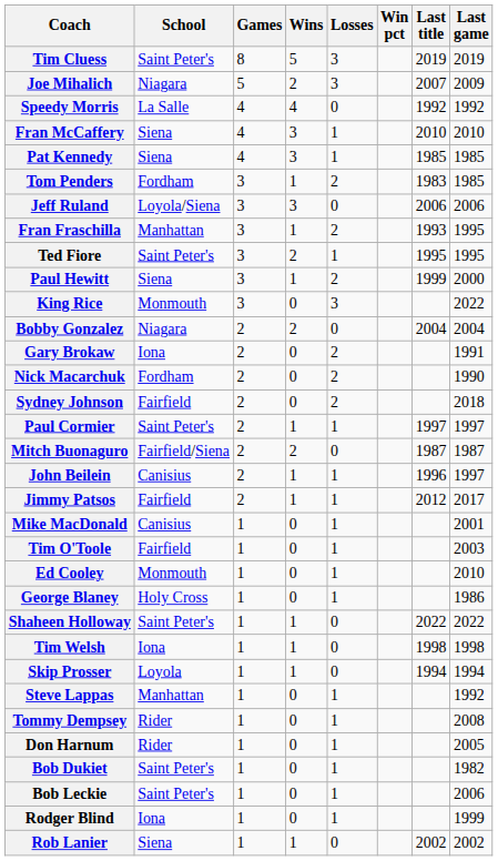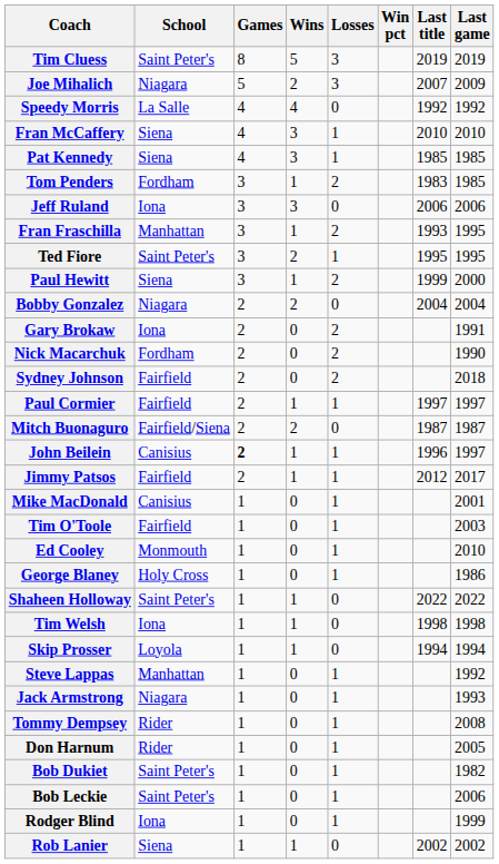 <table class="wikitable sortable sort-under">
 <tr>
 <th>Coach</th>
 <th>School</th>
 <th>Games</th>
 <th>Wins</th>
 <th>Losses</th>
 <th>Win<br>pct</th>
 <th>Last<br>title</th>
 <th>Last<br>game</th>
 </tr>
 <tr>
 <th><a href='#'>Tim Cluess</a></th>
 <td> <a href='#'>Saint Peter's</a></td>
 <td>8</td>
 <td>5</td>
 <td>3</td>
 <td></td>
 <td>2019</td>
 <td>2019</td>
 </tr>
 <tr>
 <th><a href='#'>Joe Mihalich</a></th>
 <td> <a href='#'>Niagara</a></td>
 <td>5</td>
 <td>2</td>
 <td>3</td>
 <td></td>
 <td>2007</td>
 <td>2009</td>
 </tr>
 <tr>
 <th><a href='#'>Speedy Morris</a></th>
 <td> <a href='#'>La Salle</a></td>
 <td>4</td>
 <td>4</td>
 <td>0</td>
 <td></td>
 <td>1992</td>
 <td>1992</td>
 </tr>
 <tr>
 <th><a href='#'>Fran McCaffery</a></th>
 <td> <a href='#'>Siena</a></td>
 <td>4</td>
 <td>3</td>
 <td>1</td>
 <td></td>
 <td>2010</td>
 <td>2010</td>
 </tr>
 <tr>
 <th><a href='#'>Pat Kennedy</a></th>
 <td> <a href='#'>Siena</a></td>
 <td>4</td>
 <td>3</td>
 <td>1</td>
 <td></td>
 <td>1985</td>
 <td>1985</td>
 </tr>
 <tr>
 <th><a href='#'>Tom Penders</a></th>
 <td> <a href='#'>Fordham</a></td>
 <td>3</td>
 <td>1</td>
 <td>2</td>
 <td></td>
 <td>1983</td>
 <td>1985</td>
 </tr>
 <tr>
 <th><a href='#'>Jeff Ruland</a></th>
-<td> <a href='#'>Loyola</a>/<a href='#'>Siena</a></td>
+<td> <a href='#'>Iona</a></td>
 <td>3</td>
 <td>3</td>
 <td>0</td>
 <td></td>
 <td>2006</td>
 <td>2006</td>
 </tr>
 <tr>
 <th><a href='#'>Fran Fraschilla</a></th>
 <td> <a href='#'>Manhattan</a></td>
 <td>3</td>
 <td>1</td>
 <td>2</td>
 <td></td>
 <td>1993</td>
 <td>1995</td>
 </tr>
 <tr>
 <th>Ted Fiore</th>
 <td> <a href='#'>Saint Peter's</a></td>
 <td>3</td>
 <td>2</td>
 <td>1</td>
 <td></td>
 <td>1995</td>
 <td>1995</td>
 </tr>
 <tr>
 <th><a href='#'>Paul Hewitt</a></th>
 <td> <a href='#'>Siena</a></td>
 <td>3</td>
 <td>1</td>
 <td>2</td>
 <td></td>
 <td>1999</td>
 <td>2000</td>
-</tr>
-<tr>
-<th><a href='#'>King Rice</a></th>
-<td> <a href='#'>Monmouth</a></td>
-<td>3</td>
-<td>0</td>
-<td>3</td>
-<td></td>
-<td></td>
-<td>2022</td>
 </tr>
 <tr>
 <th><a href='#'>Bobby Gonzalez</a></th>
 <td> <a href='#'>Niagara</a></td>
 <td>2</td>
 <td>2</td>
 <td>0</td>
 <td></td>
 <td>2004</td>
 <td>2004</td>
 </tr>
 <tr>
 <th><a href='#'>Gary Brokaw</a></th>
 <td> <a href='#'>Iona</a></td>
 <td>2</td>
 <td>0</td>
 <td>2</td>
 <td></td>
 <td></td>
 <td>1991</td>
 </tr>
 <tr>
 <th><a href='#'>Nick Macarchuk</a></th>
 <td> <a href='#'>Fordham</a></td>
 <td>2</td>
 <td>0</td>
 <td>2</td>
 <td></td>
 <td></td>
 <td>1990</td>
 </tr>
 <tr>
 <th><a href='#'>Sydney Johnson</a></th>
 <td> <a href='#'>Fairfield</a></td>
 <td>2</td>
 <td>0</td>
 <td>2</td>
 <td></td>
 <td></td>
 <td>2018</td>
 </tr>
 <tr>
 <th><a href='#'>Paul Cormier</a></th>
-<td> <a href='#'>Saint Peter's</a></td>
+<td> <a href='#'>Fairfield</a></td>
 <td>2</td>
 <td>1</td>
 <td>1</td>
 <td></td>
 <td>1997</td>
 <td>1997</td>
 </tr>
 <tr>
 <th><a href='#'>Mitch Buonaguro</a></th>
 <td> <a href='#'>Fairfield</a>/<a href='#'>Siena</a></td>
 <td>2</td>
 <td>2</td>
 <td>0</td>
 <td></td>
 <td>1987</td>
 <td>1987</td>
 </tr>
 <tr>
 <th><a href='#'>John Beilein</a></th>
 <td> <a href='#'>Canisius</a></td>
-<td>2</td>
+<td><strong>2</strong></td>
 <td>1</td>
 <td>1</td>
 <td></td>
 <td>1996</td>
 <td>1997</td>
 </tr>
 <tr>
 <th><a href='#'>Jimmy Patsos</a></th>
 <td> <a href='#'>Fairfield</a></td>
 <td>2</td>
 <td>1</td>
 <td>1</td>
 <td></td>
 <td>2012</td>
 <td>2017</td>
 </tr>
 <tr>
 <th><a href='#'>Mike MacDonald</a></th>
 <td> <a href='#'>Canisius</a></td>
 <td>1</td>
 <td>0</td>
 <td>1</td>
 <td></td>
 <td></td>
 <td>2001</td>
 </tr>
 <tr>
 <th><a href='#'>Tim O'Toole</a></th>
 <td> <a href='#'>Fairfield</a></td>
 <td>1</td>
 <td>0</td>
 <td>1</td>
 <td></td>
 <td></td>
 <td>2003</td>
 </tr>
 <tr>
 <th><a href='#'>Ed Cooley</a></th>
 <td> <a href='#'>Monmouth</a></td>
 <td>1</td>
 <td>0</td>
 <td>1</td>
 <td></td>
 <td></td>
 <td>2010</td>
 </tr>
 <tr>
 <th><a href='#'>George Blaney</a></th>
 <td> <a href='#'>Holy Cross</a></td>
 <td>1</td>
 <td>0</td>
 <td>1</td>
 <td></td>
 <td></td>
 <td>1986</td>
 </tr>
 <tr>
 <th><a href='#'>Shaheen Holloway</a></th>
 <td> <a href='#'>Saint Peter's</a></td>
 <td>1</td>
 <td>1</td>
 <td>0</td>
 <td></td>
 <td>2022</td>
 <td>2022</td>
 </tr>
 <tr>
 <th><a href='#'>Tim Welsh</a></th>
 <td> <a href='#'>Iona</a></td>
 <td>1</td>
 <td>1</td>
 <td>0</td>
 <td></td>
 <td>1998</td>
 <td>1998</td>
 </tr>
 <tr>
 <th><a href='#'>Skip Prosser</a></th>
 <td> <a href='#'>Loyola</a></td>
 <td>1</td>
 <td>1</td>
 <td>0</td>
 <td></td>
 <td>1994</td>
 <td>1994</td>
 </tr>
 <tr>
 <th><a href='#'>Steve Lappas</a></th>
 <td> <a href='#'>Manhattan</a></td>
 <td>1</td>
 <td>0</td>
 <td>1</td>
 <td></td>
 <td></td>
 <td>1992</td>
 </tr>
 <tr>
+<th><a href='#'>Jack Armstrong</a></th>
+<td> <a href='#'>Niagara</a></td>
+<td>1</td>
+<td>0</td>
+<td>1</td>
+<td></td>
+<td></td>
+<td>1993</td>
+</tr>
+<tr>
 <th><a href='#'>Tommy Dempsey</a></th>
 <td> <a href='#'>Rider</a></td>
 <td>1</td>
 <td>0</td>
 <td>1</td>
 <td></td>
 <td></td>
 <td>2008</td>
 </tr>
 <tr>
 <th>Don Harnum</th>
 <td> <a href='#'>Rider</a></td>
 <td>1</td>
 <td>0</td>
 <td>1</td>
 <td></td>
 <td></td>
 <td>2005</td>
 </tr>
 <tr>
 <th><a href='#'>Bob Dukiet</a></th>
 <td> <a href='#'>Saint Peter's</a></td>
 <td>1</td>
 <td>0</td>
 <td>1</td>
 <td></td>
 <td></td>
 <td>1982</td>
 </tr>
 <tr>
 <th>Bob Leckie</th>
 <td> <a href='#'>Saint Peter's</a></td>
 <td>1</td>
 <td>0</td>
 <td>1</td>
 <td></td>
 <td></td>
 <td>2006</td>
 </tr>
 <tr>
 <th>Rodger Blind</th>
 <td> <a href='#'>Iona</a></td>
 <td>1</td>
 <td>0</td>
 <td>1</td>
 <td></td>
 <td></td>
 <td>1999</td>
 </tr>
 <tr>
 <th><a href='#'>Rob Lanier</a></th>
 <td> <a href='#'>Siena</a></td>
 <td>1</td>
 <td>1</td>
 <td>0</td>
 <td></td>
 <td>2002</td>
 <td>2002</td>
 </tr>
 </table>
